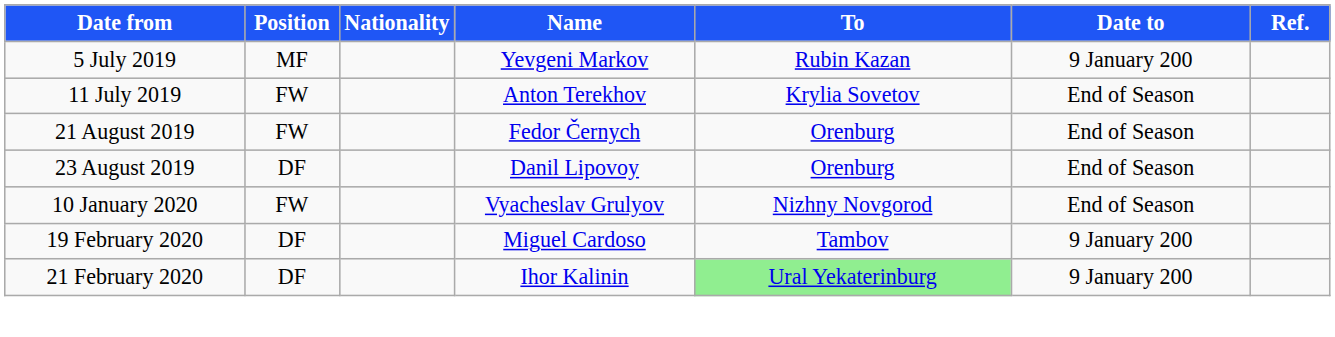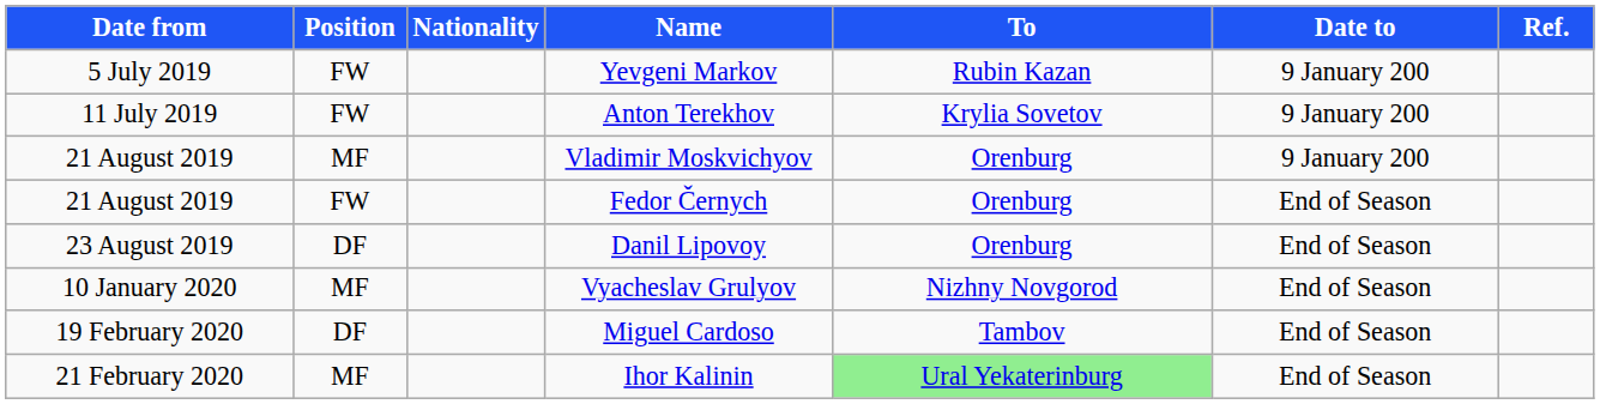 <table class="wikitable" style="text-align:center; font-size:90%; ">
 <tr>
 <th style="background:#1F56F5; color:white; width:150px;">Date from</th>
 <th style="background:#1F56F5; color:white; width:55px;">Position</th>
 <th style="background:#1F56F5; color:white; width:55px;">Nationality</th>
 <th style="background:#1F56F5; color:white; width:150px;">Name</th>
 <th style="background:#1F56F5; color:white; width:200px;">To</th>
 <th style="background:#1F56F5; color:white; width:150px;">Date to</th>
 <th style="background:#1F56F5; color:white; width:45px;">Ref.</th>
 </tr>
 <tr>
 <td>5 July 2019</td>
-<td>MF</td>
+<td>FW</td>
 <td></td>
 <td><a href='#'>Yevgeni Markov</a></td>
 <td><a href='#'>Rubin Kazan</a></td>
 <td>9 January 200</td>
 <td></td>
 </tr>
 <tr>
 <td>11 July 2019</td>
 <td>FW</td>
 <td></td>
 <td><a href='#'>Anton Terekhov</a></td>
 <td><a href='#'>Krylia Sovetov</a></td>
-<td>End of Season</td>
+<td>9 January 200</td>
+<td></td>
+</tr>
+<tr>
+<td>21 August 2019</td>
+<td>MF</td>
+<td></td>
+<td><a href='#'>Vladimir Moskvichyov</a></td>
+<td><a href='#'>Orenburg</a></td>
+<td>9 January 200</td>
 <td></td>
 </tr>
 <tr>
 <td>21 August 2019</td>
 <td>FW</td>
 <td></td>
 <td><a href='#'>Fedor Černych</a></td>
 <td><a href='#'>Orenburg</a></td>
 <td>End of Season</td>
 <td></td>
 </tr>
 <tr>
 <td>23 August 2019</td>
 <td>DF</td>
 <td></td>
 <td><a href='#'>Danil Lipovoy</a></td>
 <td><a href='#'>Orenburg</a></td>
 <td>End of Season</td>
 <td></td>
 </tr>
 <tr>
 <td>10 January 2020</td>
-<td>FW</td>
+<td>MF</td>
 <td></td>
 <td><a href='#'>Vyacheslav Grulyov</a></td>
 <td><a href='#'>Nizhny Novgorod</a></td>
 <td>End of Season</td>
 <td></td>
 </tr>
 <tr>
 <td>19 February 2020</td>
 <td>DF</td>
 <td></td>
 <td><a href='#'>Miguel Cardoso</a></td>
 <td><a href='#'>Tambov</a></td>
-<td>9 January 200</td>
+<td>End of Season</td>
 <td></td>
 </tr>
 <tr>
 <td>21 February 2020</td>
-<td>DF</td>
+<td>MF</td>
 <td></td>
 <td><a href='#'>Ihor Kalinin</a></td>
 <td style="background: lightgreen;"><a href='#'>Ural Yekaterinburg</a></td>
-<td>9 January 200</td>
+<td>End of Season</td>
 <td></td>
 </tr>
 </table>
